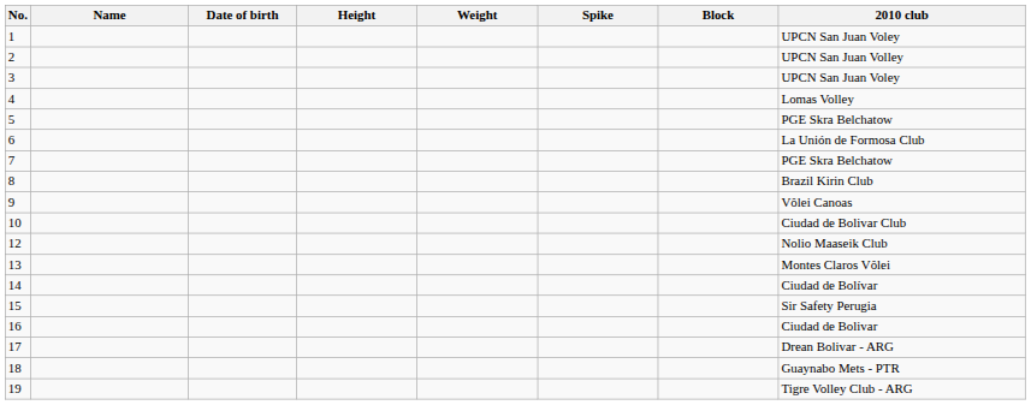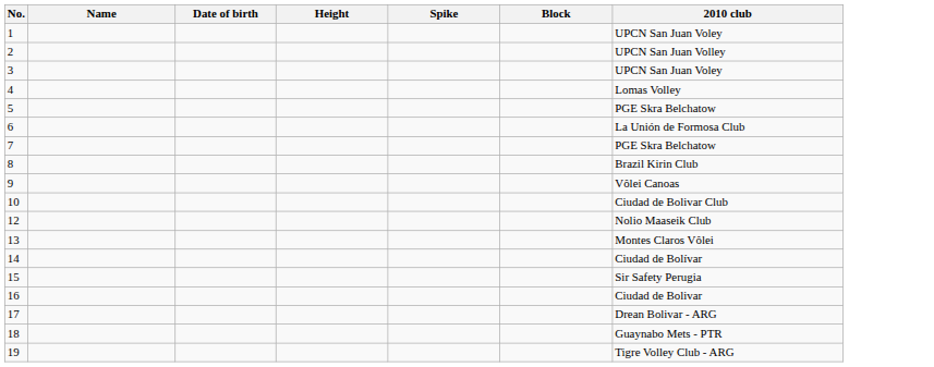 <table class="wikitable sortable style=font-size:100%; text-align:center;">
 <tr>
 <th>No.</th>
 <th style=width:12em>Name</th>
 <th style=width:8em>Date of birth</th>
 <th style=width:9em>Height</th>
-<th style=width:9em>Weight</th>
 <th style=width:9em>Spike</th>
 <th style=width:9em>Block</th>
 <th style=width:19em>2010 club</th>
 </tr>
 <tr>
 <td>1</td>
 <td align=left></td>
 <td align=right></td>
-<td></td>
 <td></td>
 <td></td>
 <td></td>
 <td align=left>UPCN San Juan Voley</td>
 </tr>
 <tr>
 <td>2</td>
 <td align=left></td>
 <td align=right></td>
 <td></td>
 <td></td>
 <td></td>
-<td></td>
 <td align=left>UPCN San Juan Volley</td>
 </tr>
 <tr>
 <td>3</td>
 <td align=left></td>
 <td align=right></td>
-<td></td>
 <td></td>
 <td></td>
 <td></td>
 <td align=left>UPCN San Juan Voley</td>
 </tr>
 <tr>
 <td>4</td>
 <td align=left></td>
 <td align=right></td>
 <td></td>
 <td></td>
 <td></td>
-<td></td>
 <td align=left>Lomas Volley</td>
 </tr>
 <tr>
 <td>5</td>
 <td align=left></td>
 <td align=right></td>
-<td></td>
 <td></td>
 <td></td>
 <td></td>
 <td align=left>PGE Skra Belchatow</td>
 </tr>
 <tr>
 <td>6</td>
 <td align=left></td>
 <td align=right></td>
 <td></td>
 <td></td>
 <td></td>
-<td></td>
 <td align=left>La Unión de Formosa Club</td>
 </tr>
 <tr>
 <td>7</td>
 <td align=left></td>
 <td align=right></td>
-<td></td>
 <td></td>
 <td></td>
 <td></td>
 <td align=left>PGE Skra Belchatow</td>
 </tr>
 <tr>
 <td>8</td>
 <td align=left></td>
 <td align=right></td>
 <td></td>
 <td></td>
 <td></td>
-<td></td>
 <td align=left>Brazil Kirin Club</td>
 </tr>
 <tr>
 <td>9</td>
 <td align=left></td>
 <td align=right></td>
-<td></td>
 <td></td>
 <td></td>
 <td></td>
 <td align=left>Vôlei Canoas</td>
 </tr>
 <tr>
 <td>10</td>
 <td align=left></td>
 <td align=right></td>
 <td></td>
 <td></td>
 <td></td>
-<td></td>
 <td align=left>Ciudad de Bolivar Club</td>
 </tr>
 <tr>
 <td>12</td>
 <td align=left></td>
 <td align=right></td>
-<td></td>
 <td></td>
 <td></td>
 <td></td>
 <td align=left>Nolio Maaseik Club</td>
 </tr>
 <tr>
 <td>13</td>
 <td align=left></td>
 <td align=right></td>
 <td></td>
 <td></td>
 <td></td>
-<td></td>
 <td align=left>Montes Claros Vôlei</td>
 </tr>
 <tr>
 <td>14</td>
 <td align=left></td>
 <td align=right></td>
-<td></td>
 <td></td>
 <td></td>
 <td></td>
 <td align=left>Ciudad de Bolívar</td>
 </tr>
 <tr>
 <td>15</td>
 <td align=left></td>
 <td align=right></td>
 <td></td>
 <td></td>
 <td></td>
-<td></td>
 <td align=left>Sir Safety Perugia</td>
 </tr>
 <tr>
 <td>16</td>
 <td align=left></td>
 <td align=right></td>
-<td></td>
 <td></td>
 <td></td>
 <td></td>
 <td align=left>Ciudad de Bolivar</td>
 </tr>
 <tr>
 <td>17</td>
 <td align=left></td>
 <td align=right></td>
 <td></td>
 <td></td>
 <td></td>
-<td></td>
 <td align=left>Drean Bolivar - ARG</td>
 </tr>
 <tr>
 <td>18</td>
 <td align=left></td>
 <td align=right></td>
-<td></td>
 <td></td>
 <td></td>
 <td></td>
 <td align=left>Guaynabo Mets - PTR</td>
 </tr>
 <tr>
 <td>19</td>
 <td align=left></td>
 <td align=right></td>
 <td></td>
 <td></td>
 <td></td>
-<td></td>
 <td align=left>Tigre Volley Club - ARG</td>
 </tr>
 </table>
